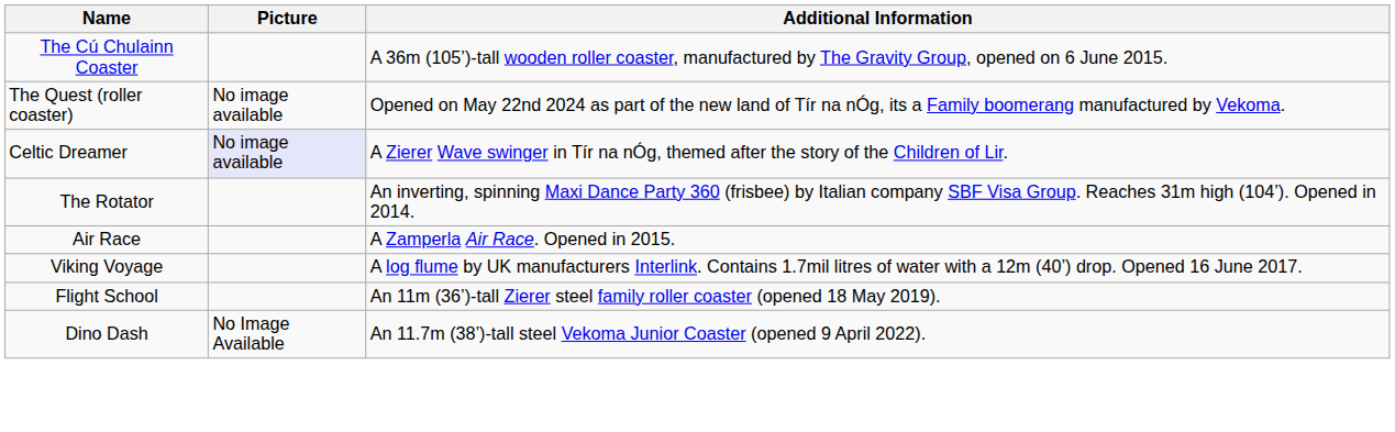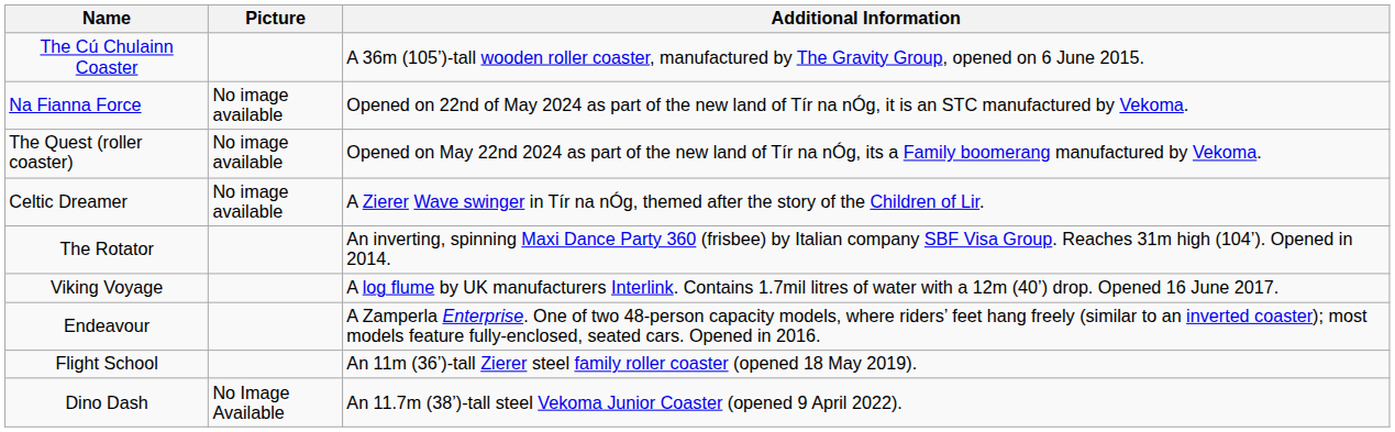 <table class="wikitable sortable">
 <tr>
 <th style="width: 11em;">Name</th>
 <th class="unsortable">Picture</th>
 <th class="unsortable">Additional Information</th>
 </tr>
 <tr>
 <td style="text-align: center;"><a href='#'>The Cú Chulainn Coaster</a></td>
 <td></td>
 <td>A 36m (105’)-tall <a href='#'>wooden roller coaster</a>, manufactured by <a href='#'>The Gravity Group</a>, opened on 6 June 2015.</td>
 </tr>
 <tr>
+<td><a href='#'>Na Fianna Force</a></td>
+<td>No image available</td>
+<td>Opened on 22nd of May 2024 as part of the new land of Tír na nÓg, it is an STC manufactured by <a href='#'>Vekoma</a>.</td>
+</tr>
+<tr>
 <td>The Quest (roller coaster)</td>
 <td>No image available</td>
 <td>Opened on May 22nd 2024 as part of the new land of Tír na nÓg, its a <a href='#'>Family boomerang</a> manufactured by <a href='#'>Vekoma</a>.</td>
 </tr>
 <tr>
 <td>Celtic Dreamer</td>
-<td style="background: lavender;">No image available</td>
+<td>No image available</td>
 <td>A <a href='#'>Zierer</a> <a href='#'>Wave swinger</a> in Tír na nÓg, themed after the story of the <a href='#'>Children of Lir</a>.</td>
 </tr>
 <tr>
 <td style="text-align: center;">The Rotator</td>
 <td></td>
 <td>An inverting, spinning <a href='#'>Maxi Dance Party 360</a> (frisbee) by Italian company <a href='#'>SBF Visa Group</a>. Reaches 31m high (104’). Opened in 2014.</td>
 </tr>
 <tr>
-<td style="text-align: center;">Air Race</td>
-<td></td>
-<td>A <a href='#'>Zamperla</a> <em><a href='#'>Air Race</a></em>. Opened in 2015.</td>
-</tr>
-<tr>
 <td style="text-align: center;">Viking Voyage</td>
 <td></td>
 <td>A <a href='#'>log flume</a> by UK manufacturers <a href='#'>Interlink</a>. Contains 1.7mil litres of water with a 12m (40’) drop. Opened 16 June 2017.</td>
+</tr>
+<tr>
+<td style="text-align: center;">Endeavour</td>
+<td></td>
+<td>A Zamperla <em><a href='#'>Enterprise</a></em>. One of two 48-person capacity models, where riders’ feet hang freely (similar to an <a href='#'>inverted coaster</a>); most models feature fully-enclosed, seated cars. Opened in 2016.</td>
 </tr>
 <tr>
 <td style="text-align: center;">Flight School</td>
 <td></td>
 <td>An 11m (36’)-tall <a href='#'>Zierer</a> steel <a href='#'>family roller coaster</a> (opened 18 May 2019).</td>
 </tr>
 <tr>
 <td style="text-align: center;">Dino Dash</td>
 <td>No Image      Available</td>
 <td>An 11.7m (38’)-tall steel <a href='#'>Vekoma Junior Coaster</a> (opened 9 April 2022).</td>
 </tr>
 </table>
